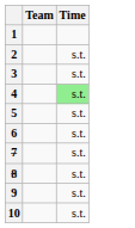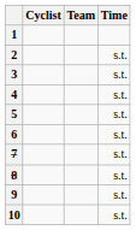 <table class="wikitable" style="font-size:95%;">
 <tr>
 <th></th>
+<th>Cyclist</th>
 <th>Team</th>
 <th>Time</th>
 </tr>
 <tr>
 <th align="center">1</th>
 <td></td>
+<td></td>
 <td align="right"></td>
 </tr>
 <tr>
 <th align="center">2</th>
+<td></td>
 <td></td>
 <td align="right">s.t.</td>
 </tr>
 <tr>
 <th align="center">3</th>
 <td></td>
+<td></td>
 <td align="right">s.t.</td>
 </tr>
 <tr>
 <th align="center">4</th>
 <td></td>
-<td align="right" style="background: lightgreen;">s.t.</td>
+<td></td>
+<td align="right">s.t.</td>
 </tr>
 <tr>
 <th align="center">5</th>
+<td></td>
 <td></td>
 <td align="right">s.t.</td>
 </tr>
 <tr>
 <th align="center">6</th>
+<td> </td>
 <td></td>
 <td align="right">s.t.</td>
 </tr>
 <tr>
 <th align="center"><s>7</s></th>
+<td><s></s></td>
 <td></td>
 <td align="right">s.t.</td>
 </tr>
 <tr>
 <th align="center"><s>8</s></th>
+<td><s></s></td>
 <td></td>
 <td align="right">s.t.</td>
 </tr>
 <tr>
 <th align="center">9</th>
 <td></td>
+<td></td>
 <td align="right">s.t.</td>
 </tr>
 <tr>
 <th align="center">10</th>
 <td></td>
+<td></td>
 <td align="right">s.t.</td>
 </tr>
 </table>
